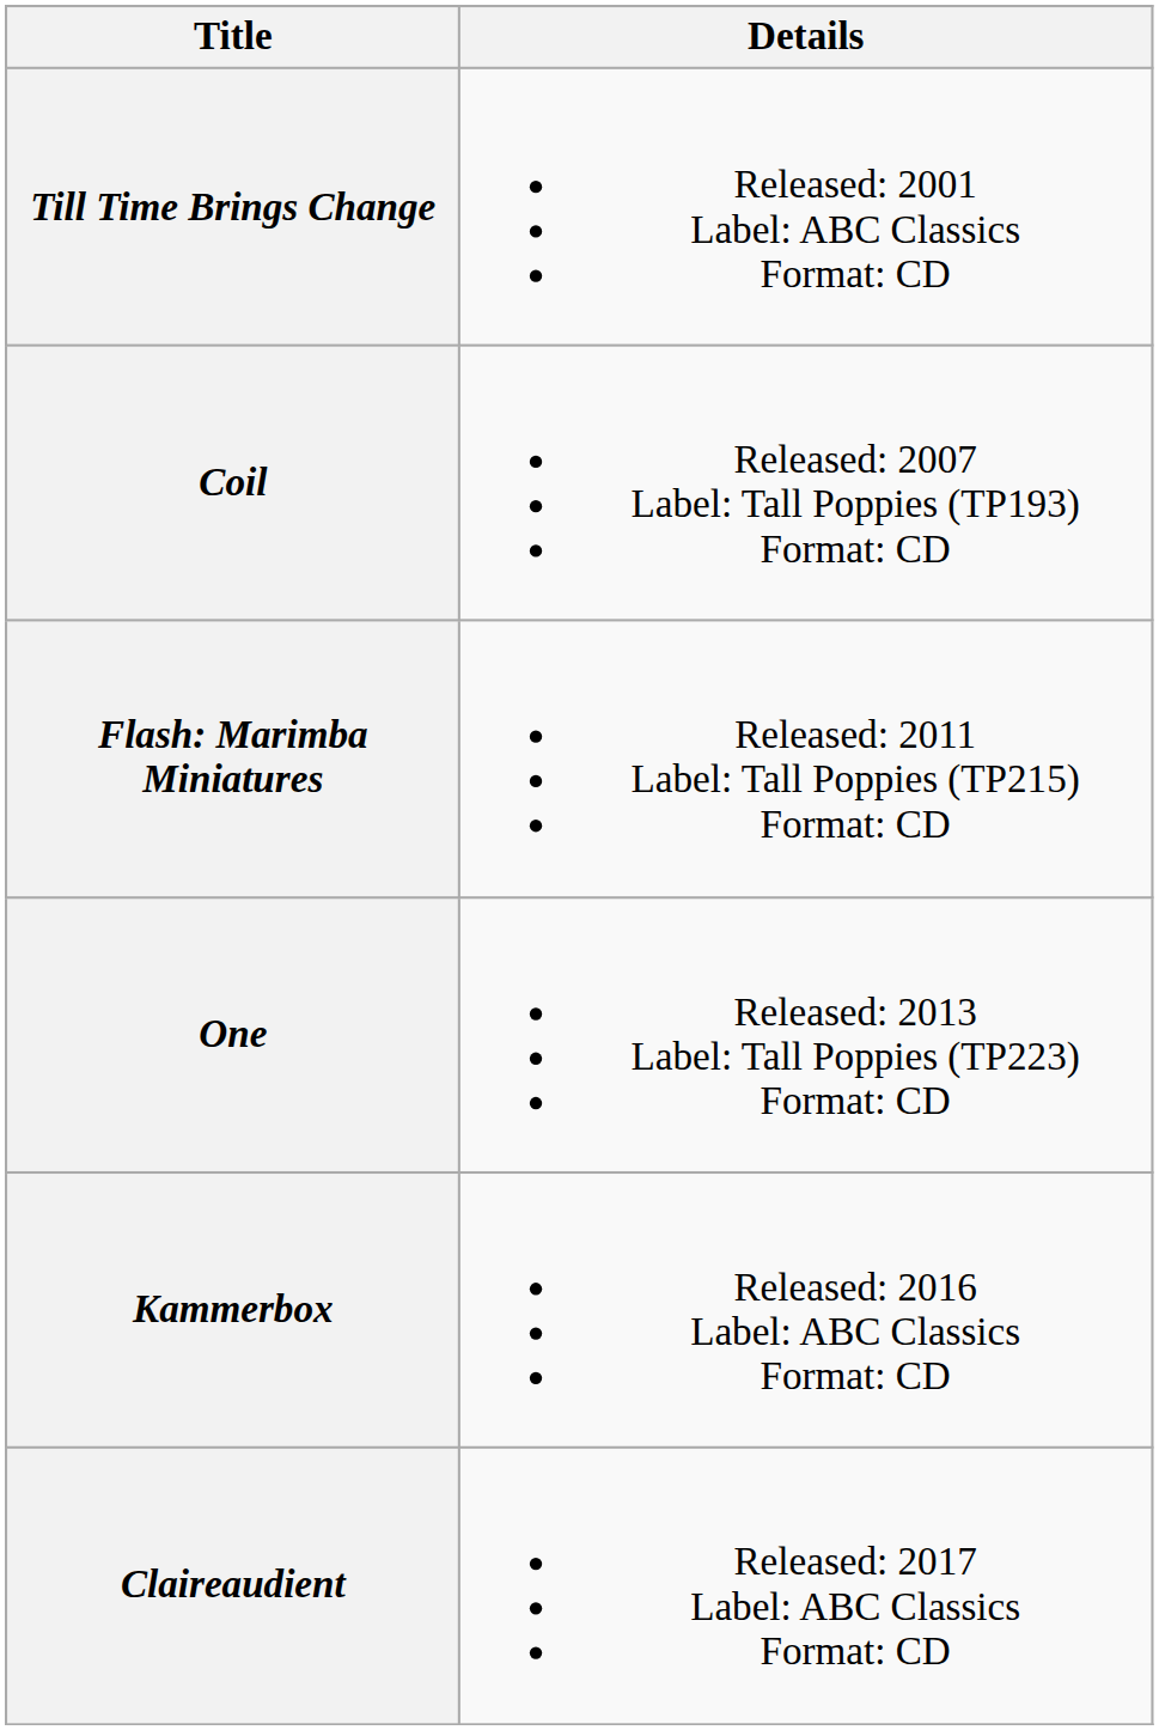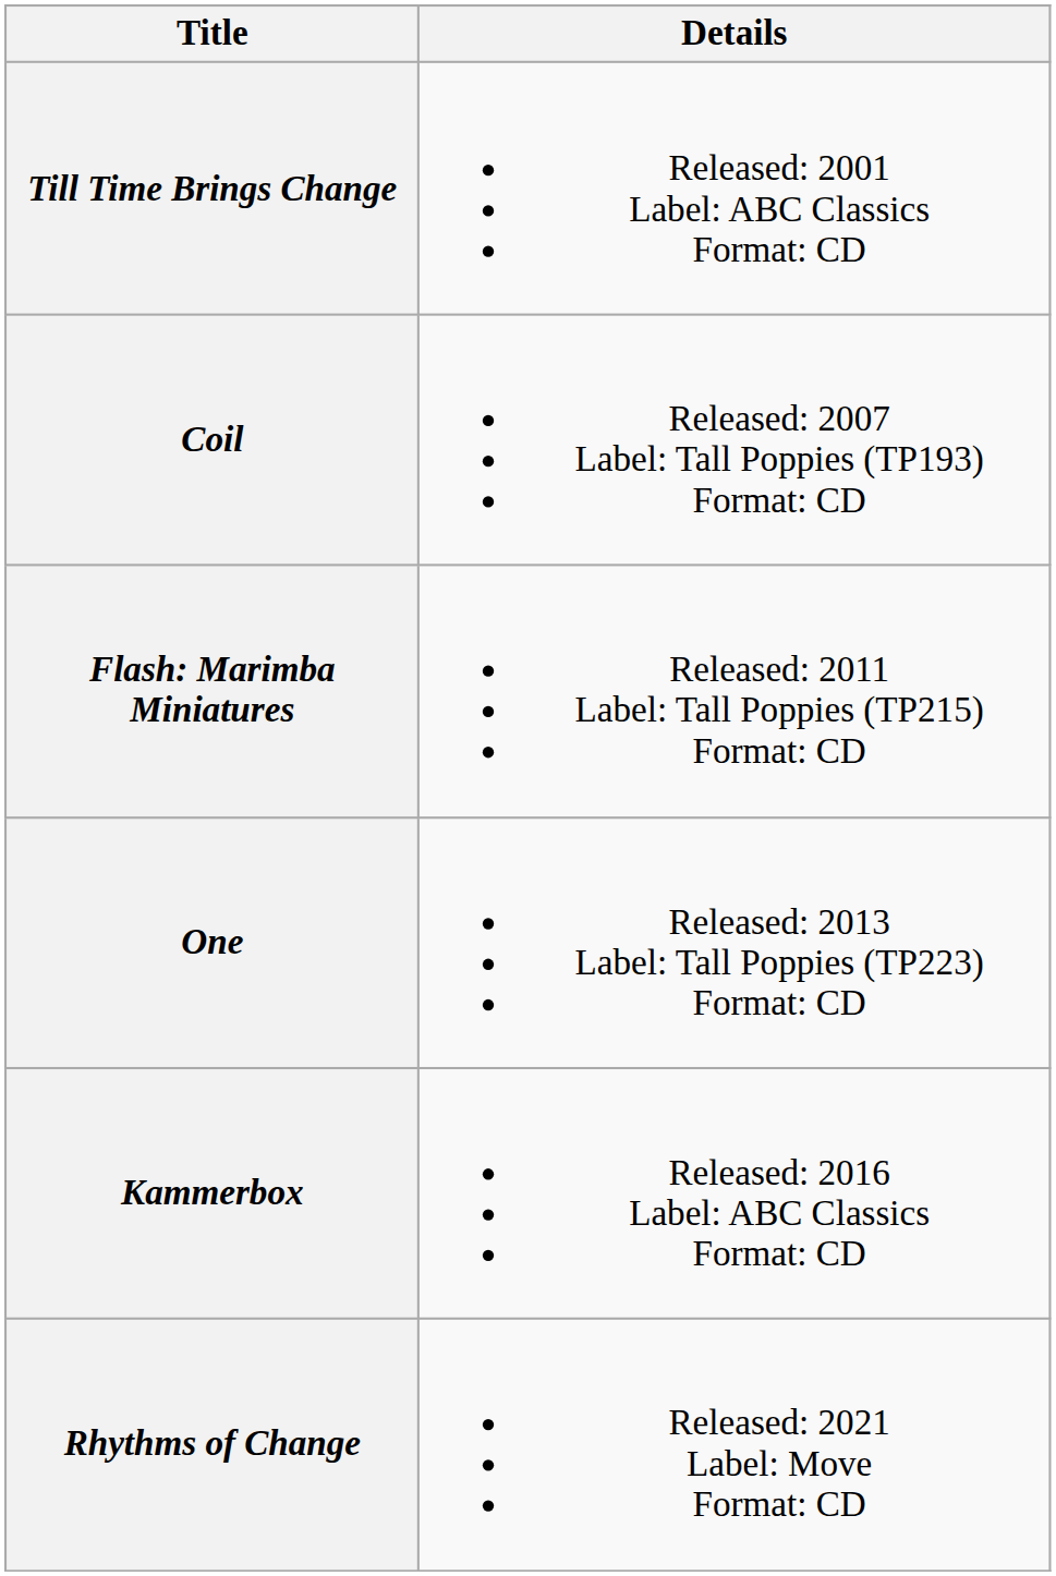 <table class="wikitable plainrowheaders" style="text-align:center;" border="1">
 <tr>
 <th scope="col" style="width:11em;">Title</th>
 <th scope="col" style="width:17em;">Details</th>
 </tr>
 <tr>
 <th scope="row"><em>Till Time Brings Change</em></th>
 <td><br><ul><li>Released: 2001</li><li>Label: ABC Classics</li><li>Format: CD</li></ul></td>
 </tr>
 <tr>
 <th scope="row"><em>Coil</em></th>
 <td><br><ul><li>Released: 2007</li><li>Label: Tall Poppies (TP193)</li><li>Format: CD</li></ul></td>
 </tr>
 <tr>
 <th scope="row"><em>Flash: Marimba Miniatures</em></th>
 <td><br><ul><li>Released: 2011</li><li>Label: Tall Poppies (TP215)</li><li>Format: CD</li></ul></td>
 </tr>
 <tr>
 <th scope="row"><em>One</em></th>
 <td><br><ul><li>Released: 2013</li><li>Label: Tall Poppies (TP223)</li><li>Format: CD</li></ul></td>
 </tr>
 <tr>
 <th scope="row"><em>Kammerbox</em></th>
 <td><br><ul><li>Released: 2016</li><li>Label: ABC Classics</li><li>Format: CD</li></ul></td>
 </tr>
 <tr>
-<th scope="row"><em>Claireaudient</em></th>
-<td><br><ul><li>Released: 2017</li><li>Label: ABC Classics</li><li>Format: CD</li></ul></td>
+<th scope="row"><em>Rhythms of Change</em></th>
+<td><br><ul><li>Released: 2021</li><li>Label: Move</li><li>Format: CD</li></ul></td>
 </tr>
 <tr>
 </tr>
 </table>
